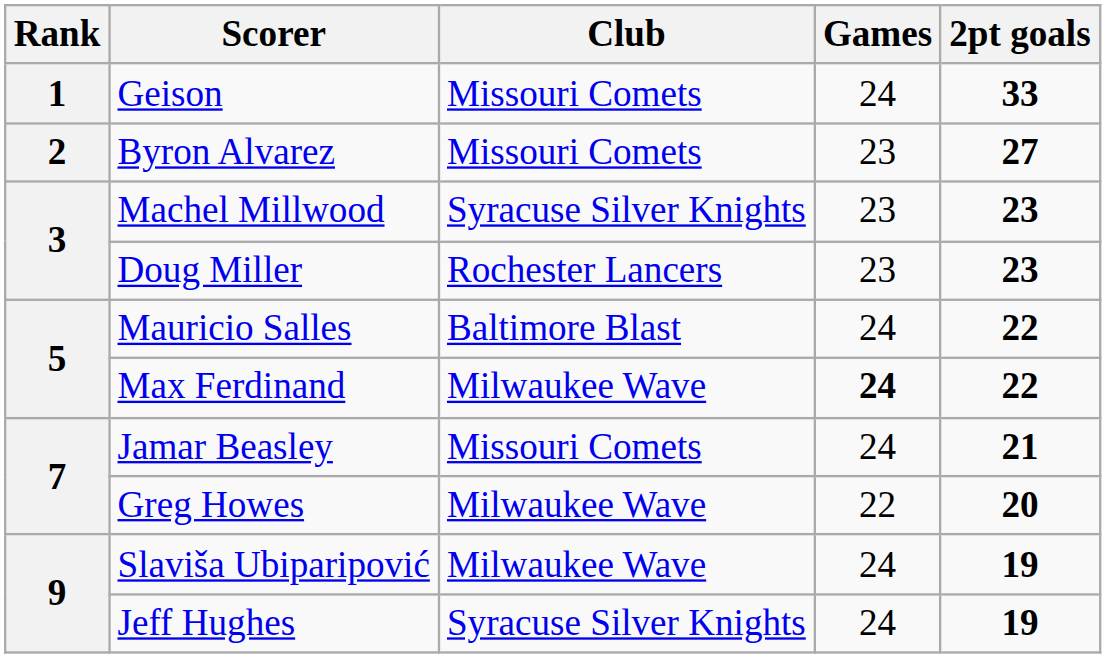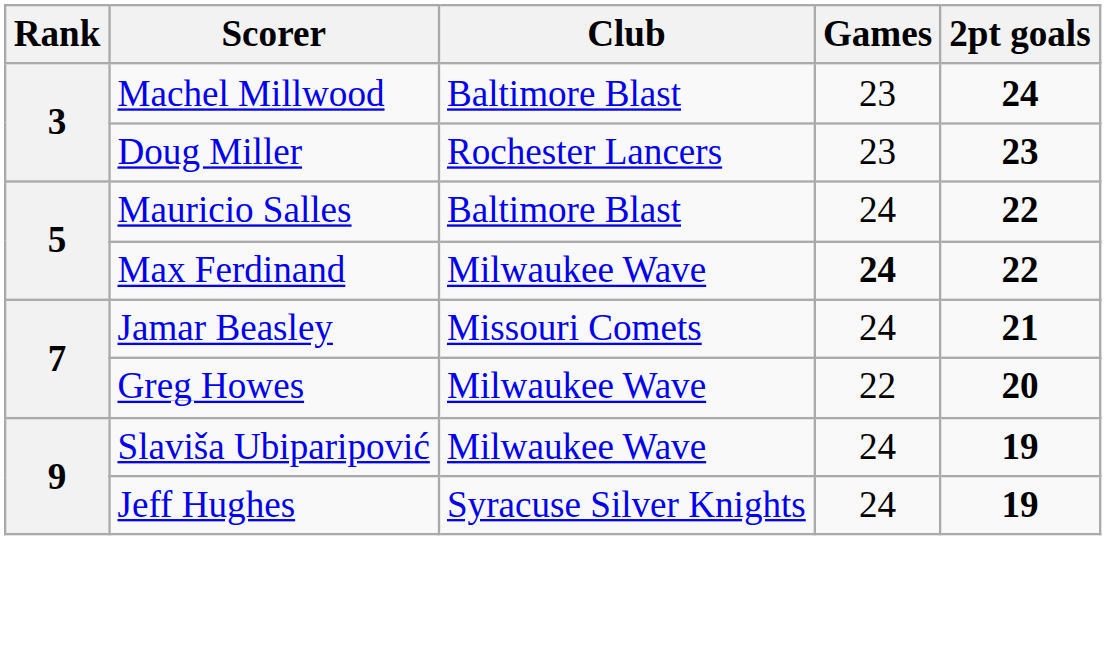 <table class="wikitable" style="text-align:center">
 <tr>
 <th>Rank</th>
 <th>Scorer</th>
 <th>Club</th>
 <th>Games</th>
 <th>2pt goals</th>
 </tr>
 <tr>
-<th>1</th>
-<td style="text-align:left"> <a href='#'>Geison</a></td>
-<td style="text-align:left"><a href='#'>Missouri Comets</a></td>
-<td>24</td>
-<td><strong>33</strong></td>
-</tr>
-<tr>
-<th>2</th>
-<td style="text-align:left"> <a href='#'>Byron Alvarez</a></td>
-<td style="text-align:left"><a href='#'>Missouri Comets</a></td>
-<td>23</td>
-<td><strong>27</strong></td>
-</tr>
-<tr>
 <th rowspan="2">3</th>
 <td style="text-align:left"> <a href='#'>Machel Millwood</a></td>
-<td style="text-align:left"><a href='#'>Syracuse Silver Knights</a></td>
+<td style="text-align:left"><a href='#'>Baltimore Blast</a></td>
 <td>23</td>
-<td><strong>23</strong></td>
+<td><strong>24</strong></td>
 </tr>
 <tr>
 <td style="text-align:left"> <a href='#'>Doug Miller</a></td>
 <td style="text-align:left"><a href='#'>Rochester Lancers</a></td>
 <td>23</td>
 <td><strong>23</strong></td>
 </tr>
 <tr>
 <th rowspan="2">5</th>
 <td style="text-align:left"> <a href='#'>Mauricio Salles</a></td>
 <td style="text-align:left"><a href='#'>Baltimore Blast</a></td>
 <td>24</td>
 <td><strong>22</strong></td>
 </tr>
 <tr>
 <td style="text-align:left"> <a href='#'>Max Ferdinand</a></td>
 <td style="text-align:left"><a href='#'>Milwaukee Wave</a></td>
 <td><strong>24</strong></td>
 <td><strong>22</strong></td>
 </tr>
 <tr>
 <th rowspan="2">7</th>
 <td style="text-align:left"> <a href='#'>Jamar Beasley</a></td>
 <td style="text-align:left"><a href='#'>Missouri Comets</a></td>
 <td>24</td>
 <td><strong>21</strong></td>
 </tr>
 <tr>
 <td style="text-align:left"> <a href='#'>Greg Howes</a></td>
 <td style="text-align:left"><a href='#'>Milwaukee Wave</a></td>
 <td>22</td>
 <td><strong>20</strong></td>
 </tr>
 <tr>
 <th rowspan="2">9</th>
 <td style="text-align:left"> <a href='#'>Slaviša Ubiparipović</a></td>
 <td style="text-align:left"><a href='#'>Milwaukee Wave</a></td>
 <td>24</td>
 <td><strong>19</strong></td>
 </tr>
 <tr>
 <td style="text-align:left"> <a href='#'>Jeff Hughes</a></td>
 <td style="text-align:left"><a href='#'>Syracuse Silver Knights</a></td>
 <td>24</td>
 <td><strong>19</strong></td>
 </tr>
 </table>
